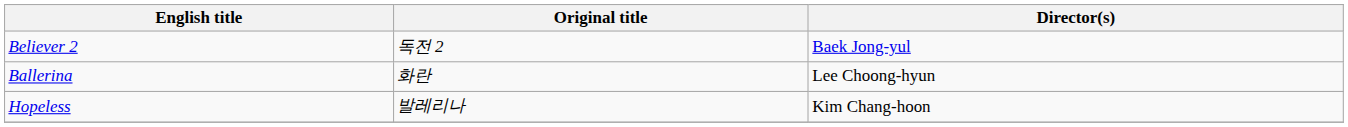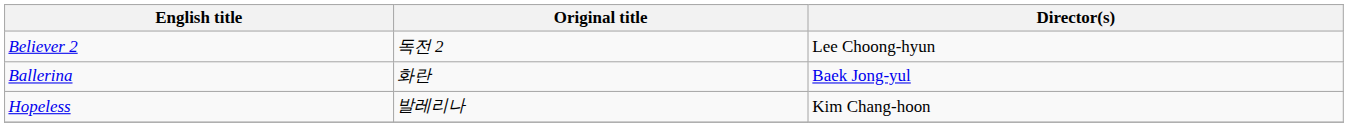 <table class="sortable wikitable" style="width:100%; margin-bottom:4px" cellpadding="5">
 <tr>
 <th scope="col">English title</th>
 <th scope="col">Original title</th>
 <th scope="col">Director(s)</th>
 </tr>
 <tr>
 <td><em><a href='#'>Believer 2</a></em></td>
 <td><em>독전 2</em></td>
-<td><a href='#'>Baek Jong-yul</a></td>
+<td>Lee Choong-hyun</td>
 </tr>
 <tr>
 <td><em><a href='#'>Ballerina</a></em></td>
 <td><em>화란</em></td>
-<td>Lee Choong-hyun</td>
+<td><a href='#'>Baek Jong-yul</a></td>
 </tr>
 <tr>
 <td><em><a href='#'>Hopeless</a></em></td>
 <td><em>발레리나</em></td>
 <td>Kim Chang-hoon</td>
 </tr>
 <tr>
 </tr>
 </table>
